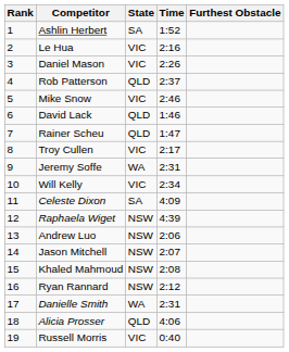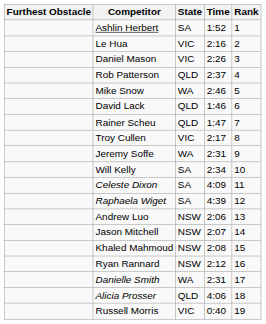 <table class="wikitable sortable mw-collapsible">
 <tr>
-<th>Rank</th>
+<th>Furthest Obstacle</th>
 <th>Competitor</th>
 <th>State</th>
 <th>Time</th>
-<th>Furthest Obstacle</th>
+<th>Rank</th>
 </tr>
 <tr>
-<td>1</td>
+<td></td>
 <td><u>Ashlin Herbert</u></td>
 <td>SA</td>
 <td>1:52</td>
-<td></td>
+<td>1</td>
 </tr>
 <tr>
-<td>2</td>
+<td></td>
 <td>Le Hua</td>
 <td>VIC</td>
 <td>2:16</td>
-<td></td>
+<td>2</td>
 </tr>
 <tr>
-<td>3</td>
+<td></td>
 <td>Daniel Mason</td>
 <td>VIC</td>
 <td>2:26</td>
-<td></td>
+<td>3</td>
 </tr>
 <tr>
-<td>4</td>
+<td></td>
 <td>Rob Patterson</td>
 <td>QLD</td>
 <td>2:37</td>
-<td></td>
+<td>4</td>
 </tr>
 <tr>
+<td></td>
+<td>Mike Snow</td>
+<td>WA</td>
+<td>2:46</td>
 <td>5</td>
-<td>Mike Snow</td>
-<td>VIC</td>
-<td>2:46</td>
-<td></td>
 </tr>
 <tr>
-<td>6</td>
+<td></td>
 <td>David Lack</td>
 <td>QLD</td>
 <td>1:46</td>
-<td></td>
+<td>6</td>
 </tr>
 <tr>
-<td>7</td>
+<td></td>
 <td>Rainer Scheu</td>
 <td>QLD</td>
 <td>1:47</td>
-<td></td>
+<td>7</td>
 </tr>
 <tr>
-<td>8</td>
+<td></td>
 <td>Troy Cullen</td>
 <td>VIC</td>
 <td>2:17</td>
-<td></td>
+<td>8</td>
 </tr>
 <tr>
-<td>9</td>
+<td></td>
 <td>Jeremy Soffe</td>
 <td>WA</td>
 <td>2:31</td>
-<td></td>
+<td>9</td>
 </tr>
 <tr>
+<td></td>
+<td>Will Kelly</td>
+<td>SA</td>
+<td>2:34</td>
 <td>10</td>
-<td>Will Kelly</td>
-<td>VIC</td>
-<td>2:34</td>
-<td></td>
 </tr>
 <tr>
-<td>11</td>
+<td></td>
 <td><em>Celeste Dixon</em></td>
 <td>SA</td>
 <td>4:09</td>
-<td></td>
+<td>11</td>
 </tr>
 <tr>
+<td></td>
+<td><em>Raphaela Wiget</em></td>
+<td>SA</td>
+<td>4:39</td>
 <td>12</td>
-<td><em>Raphaela Wiget</em></td>
-<td>NSW</td>
-<td>4:39</td>
-<td></td>
 </tr>
 <tr>
-<td>13</td>
+<td></td>
 <td>Andrew Luo</td>
 <td>NSW</td>
 <td>2:06</td>
-<td></td>
+<td>13</td>
 </tr>
 <tr>
-<td>14</td>
+<td></td>
 <td>Jason Mitchell</td>
 <td>NSW</td>
 <td>2:07</td>
-<td></td>
+<td>14</td>
 </tr>
 <tr>
-<td>15</td>
+<td></td>
 <td>Khaled Mahmoud</td>
 <td>NSW</td>
 <td>2:08</td>
-<td></td>
+<td>15</td>
 </tr>
 <tr>
-<td>16</td>
+<td></td>
 <td>Ryan Rannard</td>
 <td>NSW</td>
 <td>2:12</td>
-<td></td>
+<td>16</td>
 </tr>
 <tr>
-<td>17</td>
+<td></td>
 <td><em>Danielle Smith</em></td>
 <td>WA</td>
 <td>2:31</td>
-<td></td>
+<td>17</td>
 </tr>
 <tr>
-<td>18</td>
+<td></td>
 <td><em>Alicia Prosser</em></td>
 <td>QLD</td>
 <td>4:06</td>
-<td></td>
+<td>18</td>
 </tr>
 <tr>
-<td>19</td>
+<td></td>
 <td>Russell Morris</td>
 <td>VIC</td>
 <td>0:40</td>
-<td></td>
+<td>19</td>
 </tr>
 </table>
